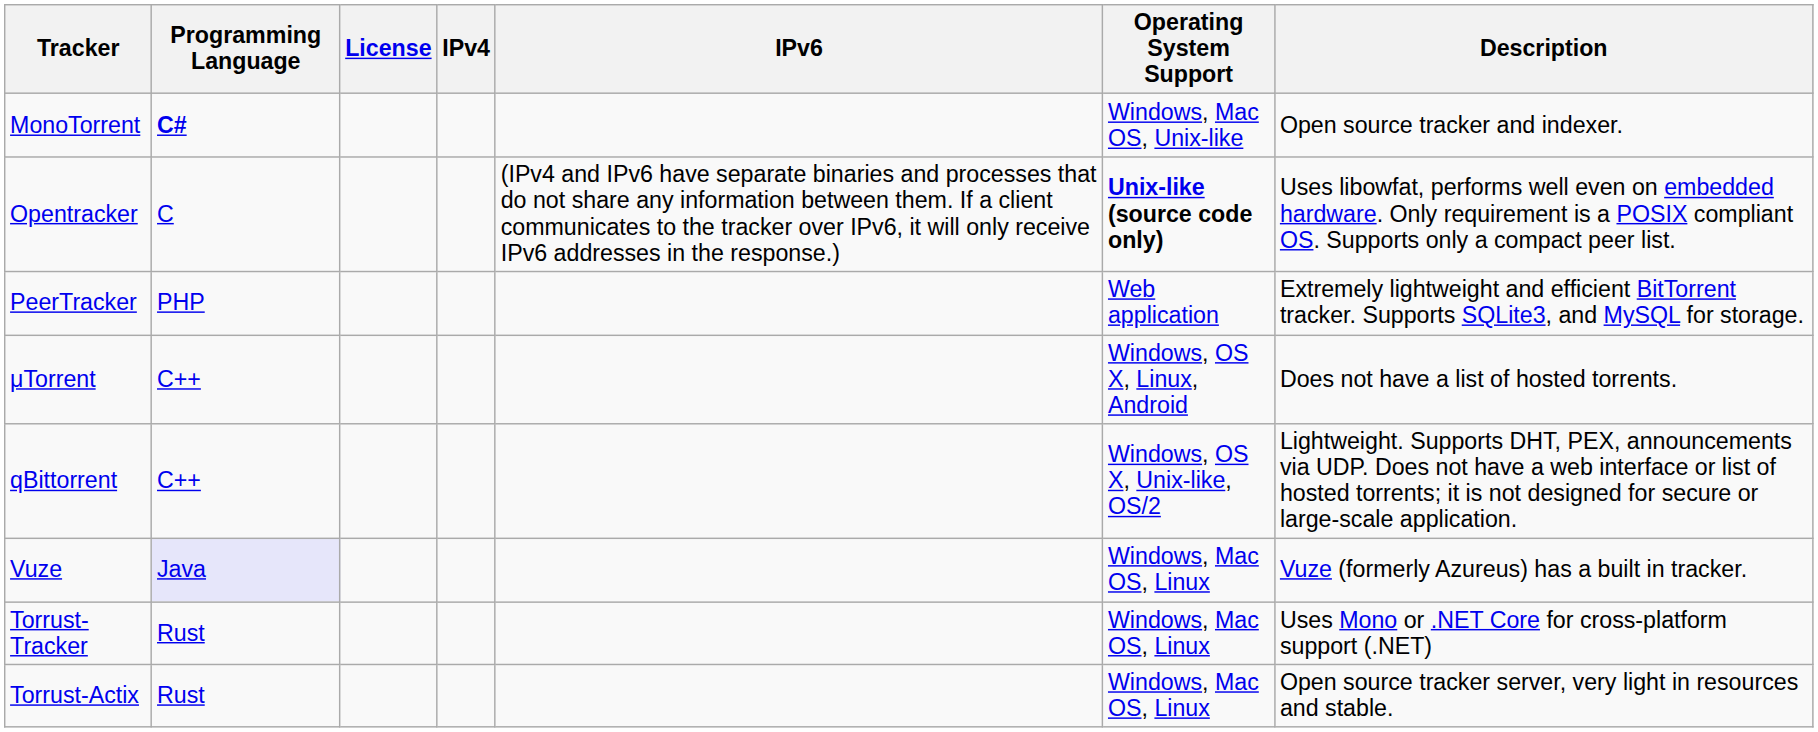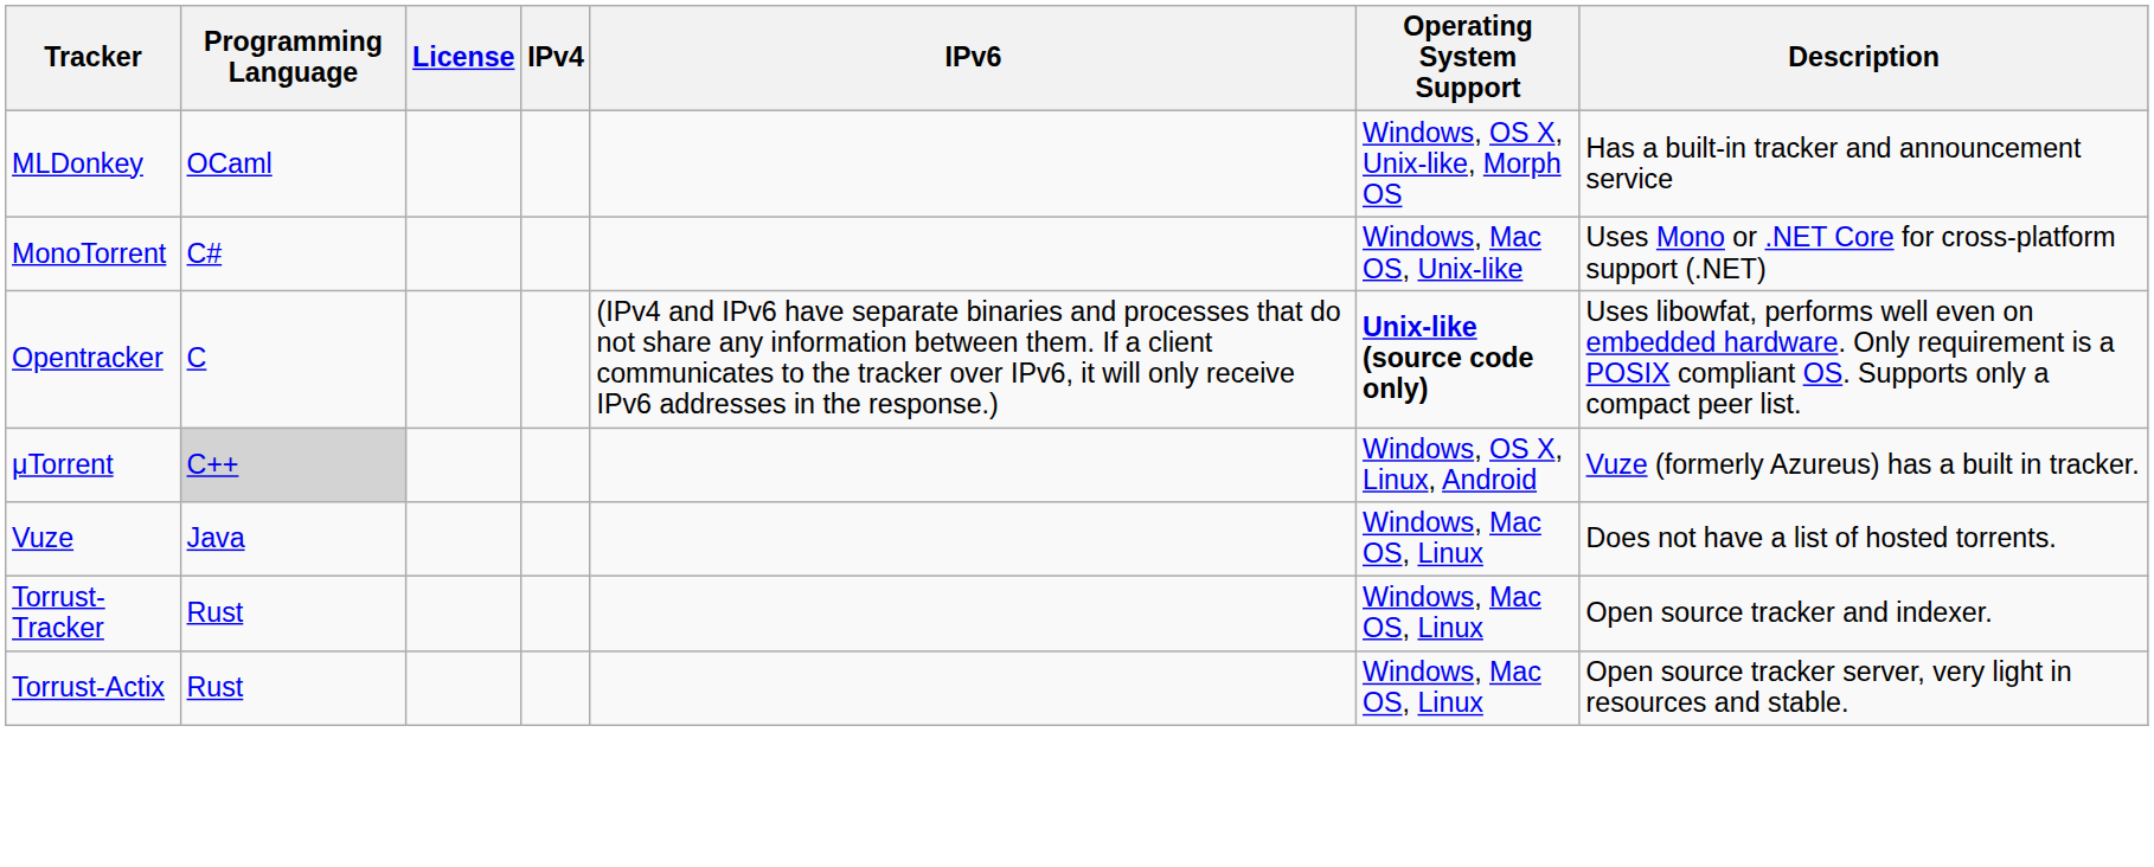 <table class="wikitable sortable">
 <tr>
 <th>Tracker</th>
 <th>Programming Language</th>
 <th><a href='#'>License</a></th>
 <th>IPv4</th>
 <th>IPv6</th>
 <th>Operating System Support</th>
 <th>Description</th>
 </tr>
 <tr>
+<td><a href='#'>MLDonkey</a></td>
+<td><a href='#'>OCaml</a></td>
+<td></td>
+<td></td>
+<td></td>
+<td><a href='#'>Windows</a>, <a href='#'>OS X</a>, <a href='#'>Unix-like</a>, <a href='#'>Morph OS</a></td>
+<td>Has a built-in tracker and announcement service</td>
+</tr>
+<tr>
 <td><a href='#'>MonoTorrent</a></td>
-<td><strong><a href='#'>C#</a></strong></td>
+<td><a href='#'>C#</a></td>
 <td></td>
 <td></td>
 <td></td>
 <td><a href='#'>Windows</a>, <a href='#'>Mac OS</a>, <a href='#'>Unix-like</a></td>
-<td>Open source tracker and indexer.</td>
+<td>Uses <a href='#'>Mono</a> or <a href='#'>.NET Core</a> for cross-platform support (.NET)</td>
 </tr>
 <tr>
 <td><a href='#'>Opentracker</a></td>
 <td><a href='#'>C</a></td>
 <td></td>
 <td></td>
 <td> (IPv4 and IPv6 have separate binaries and processes that do not share any information between them. If a client communicates to the tracker over IPv6, it will only receive IPv6 addresses in the response.)</td>
 <td><strong><a href='#'>Unix-like</a> (source code only)</strong></td>
 <td>Uses libowfat, performs well even on <a href='#'>embedded hardware</a>. Only requirement is a <a href='#'>POSIX</a> compliant <a href='#'>OS</a>. Supports only a compact peer list.</td>
 </tr>
 <tr>
-<td><a href='#'>PeerTracker</a></td>
-<td><a href='#'>PHP</a></td>
-<td></td>
-<td></td>
-<td></td>
-<td><a href='#'>Web application</a></td>
-<td>Extremely lightweight and efficient <a href='#'>BitTorrent</a> tracker. Supports <a href='#'>SQLite3</a>, and <a href='#'>MySQL</a> for storage.</td>
-</tr>
-<tr>
 <td><a href='#'>μTorrent</a></td>
-<td><a href='#'>C++</a></td>
+<td style="background: lightgrey;"><a href='#'>C++</a></td>
 <td></td>
 <td></td>
 <td></td>
 <td><a href='#'>Windows</a>, <a href='#'>OS X</a>, <a href='#'>Linux</a>, <a href='#'>Android</a></td>
-<td>Does not have a list of hosted torrents.</td>
-</tr>
-<tr>
-<td><a href='#'>qBittorrent</a></td>
-<td><a href='#'>C++</a></td>
-<td></td>
-<td></td>
-<td></td>
-<td><a href='#'>Windows</a>, <a href='#'>OS X</a>, <a href='#'>Unix-like</a>, <a href='#'>OS/2</a></td>
-<td>Lightweight. Supports DHT, PEX, announcements via UDP. Does not have a web interface or list of hosted torrents; it is not designed for secure or large-scale application.</td>
+<td><a href='#'>Vuze</a> (formerly Azureus) has a built in tracker.</td>
 </tr>
 <tr>
 <td><a href='#'>Vuze</a></td>
-<td style="background: lavender;"><a href='#'>Java</a></td>
+<td><a href='#'>Java</a></td>
 <td></td>
 <td></td>
 <td></td>
 <td><a href='#'>Windows</a>, <a href='#'>Mac OS</a>, <a href='#'>Linux</a></td>
-<td><a href='#'>Vuze</a> (formerly Azureus) has a built in tracker.</td>
+<td>Does not have a list of hosted torrents.</td>
 </tr>
 <tr>
 <td><a href='#'>Torrust-Tracker</a></td>
 <td><a href='#'>Rust</a></td>
 <td></td>
 <td></td>
 <td></td>
 <td><a href='#'>Windows</a>, <a href='#'>Mac OS</a>, <a href='#'>Linux</a></td>
-<td>Uses <a href='#'>Mono</a> or <a href='#'>.NET Core</a> for cross-platform support (.NET)</td>
+<td>Open source tracker and indexer.</td>
 </tr>
 <tr>
 <td><a href='#'>Torrust-Actix</a></td>
 <td><a href='#'>Rust</a></td>
 <td></td>
 <td></td>
 <td></td>
 <td><a href='#'>Windows</a>, <a href='#'>Mac OS</a>, <a href='#'>Linux</a></td>
 <td>Open source tracker server, very light in resources and stable.</td>
 </tr>
 </table>
